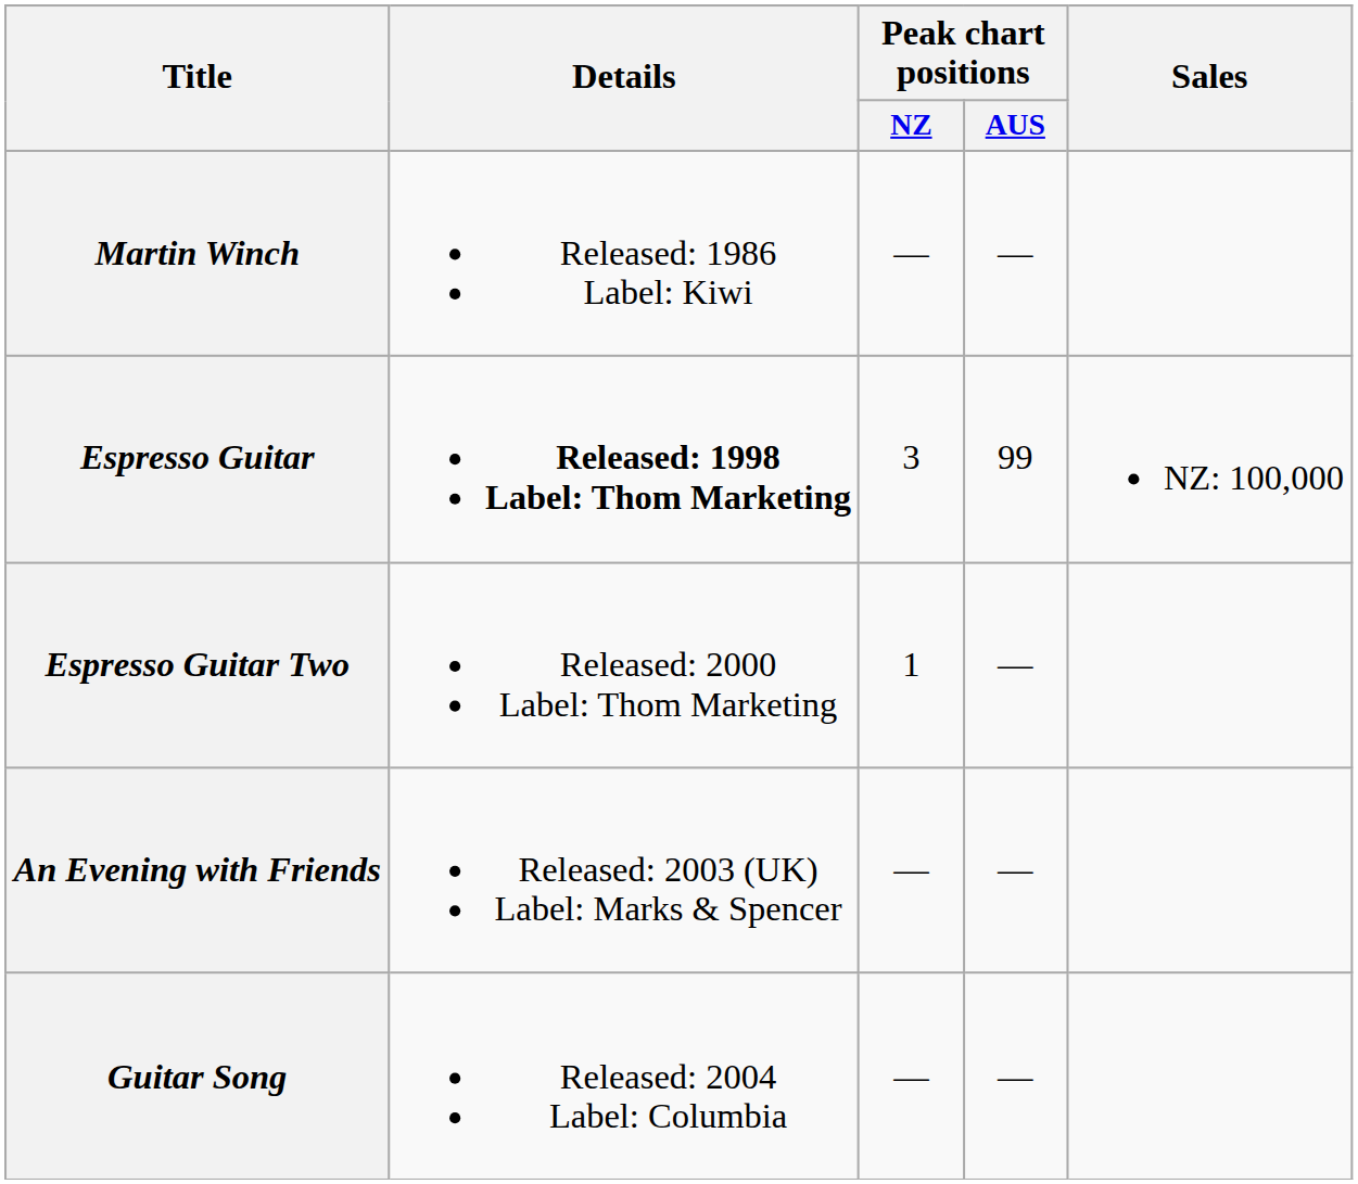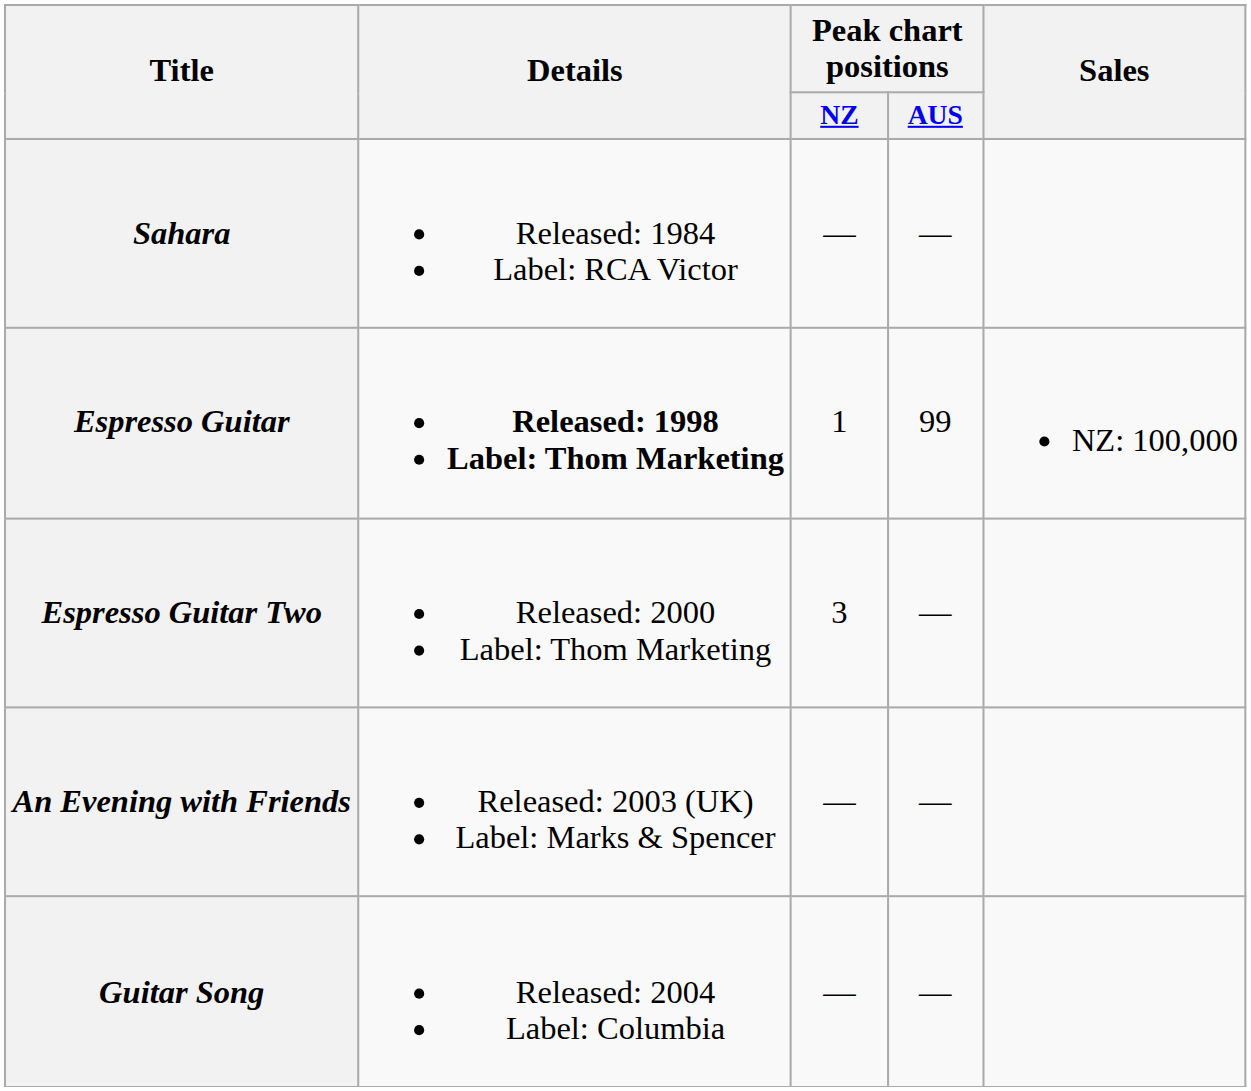 <table class="wikitable plainrowheaders" style="text-align:center">
 <tr>
 <th scope="col" rowspan="2">Title</th>
 <th scope="col" rowspan="2">Details</th>
 <th scope="col" colspan="2">Peak chart positions</th>
 <th scope="col" rowspan="2">Sales</th>
 </tr>
 <tr>
 <th scope="col" style="width:3em; font-size:85%"><a href='#'>NZ</a><br></th>
 <th scope="col" style="width:3em; font-size:85%"><a href='#'>AUS</a><br></th>
 </tr>
 <tr>
-<th scope="row"><em>Martin Winch</em></th>
-<td><br><ul><li>Released: 1986</li><li>Label: Kiwi</li></ul></td>
+<th scope="row"><em>Sahara</em><br></th>
+<td><br><ul><li>Released: 1984</li><li>Label: RCA Victor</li></ul></td>
 <td>—</td>
 <td>—</td>
 <td></td>
 </tr>
 <tr>
 <th scope="row"><em>Espresso Guitar</em></th>
 <td><strong><br><ul><li>Released: 1998</li><li>Label: Thom Marketing</li></ul></strong></td>
-<td>3</td>
+<td>1</td>
 <td>99</td>
 <td><br><ul><li>NZ: 100,000</li></ul></td>
 </tr>
 <tr>
 <th scope="row"><em>Espresso Guitar Two</em></th>
 <td><br><ul><li>Released: 2000</li><li>Label: Thom Marketing</li></ul></td>
-<td>1</td>
+<td>3</td>
 <td>—</td>
 <td></td>
 </tr>
 <tr>
 <th scope="row"><em>An Evening with Friends</em></th>
 <td><br><ul><li>Released: 2003 (UK)</li><li>Label: Marks & Spencer</li></ul></td>
 <td>—</td>
 <td>—</td>
 <td></td>
 </tr>
 <tr>
 <th scope="row"><em>Guitar Song</em></th>
 <td><br><ul><li>Released: 2004</li><li>Label: Columbia</li></ul></td>
 <td>—</td>
 <td>—</td>
 <td></td>
 </tr>
 </table>
